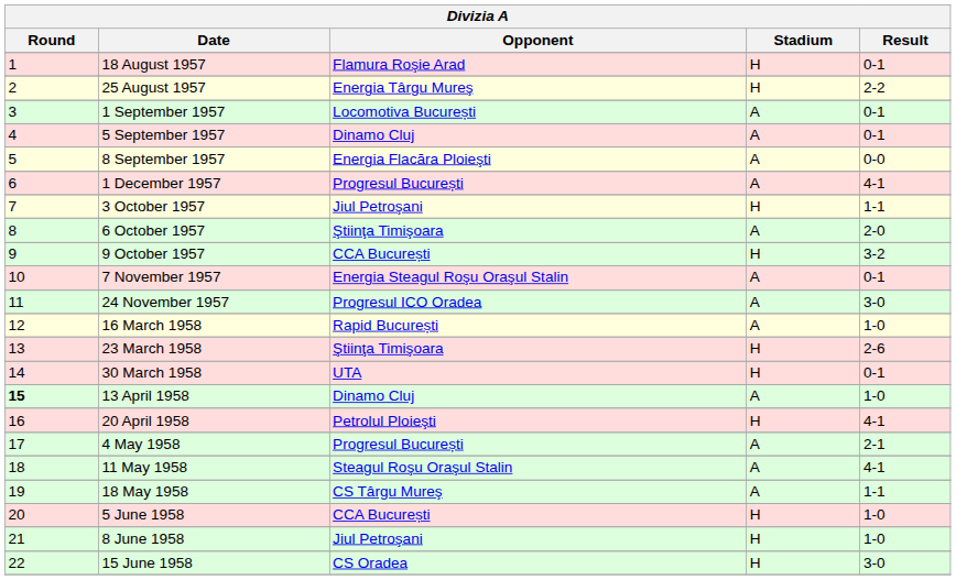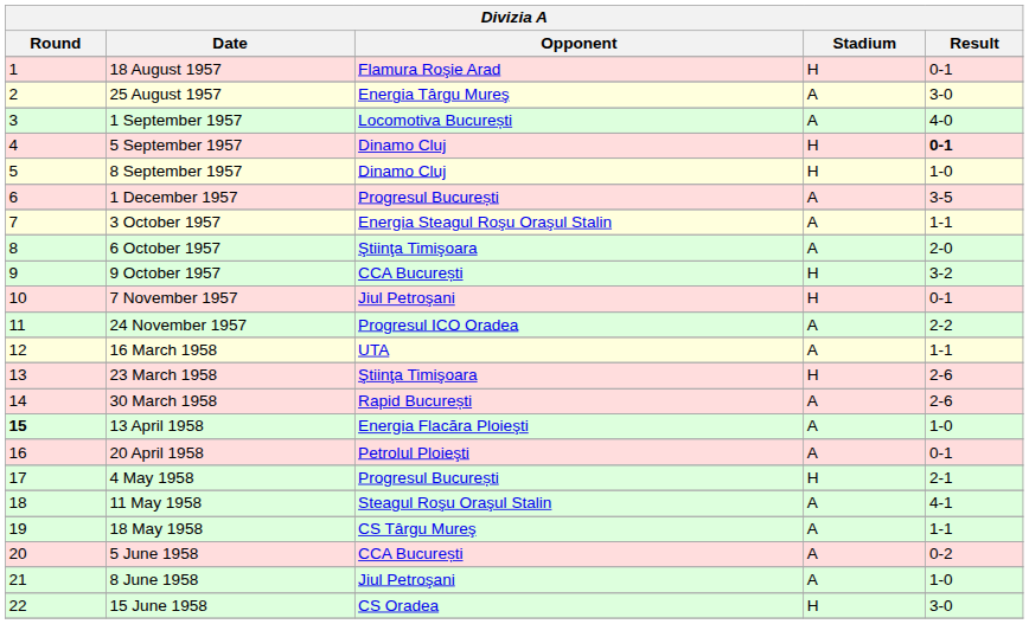 <table class="wikitable" style="width:80%;">
 <tr>
 <th colspan="5" style="text-align:center;"><em>Divizia A</em></th>
 </tr>
 <tr>
 <th>Round</th>
 <th>Date</th>
 <th>Opponent</th>
 <th>Stadium</th>
 <th>Result</th>
 </tr>
 <tr>
 </tr>
 <tr bgcolor="#ffdddd">
 <td>1</td>
 <td>18 August 1957</td>
 <td><a href='#'>Flamura Roşie Arad</a></td>
 <td>H</td>
 <td>0-1</td>
 </tr>
 <tr>
 </tr>
 <tr bgcolor="#ffffdd">
 <td>2</td>
 <td>25 August 1957</td>
 <td><a href='#'>Energia Târgu Mureş</a></td>
-<td>H</td>
-<td>2-2</td>
+<td>A</td>
+<td>3-0</td>
 </tr>
 <tr>
 </tr>
 <tr bgcolor="#ddffdd">
 <td>3</td>
 <td>1 September 1957</td>
 <td><a href='#'>Locomotiva București</a></td>
 <td>A</td>
-<td>0-1</td>
+<td>4-0</td>
 </tr>
 <tr>
 </tr>
 <tr bgcolor="#ffdddd">
 <td>4</td>
 <td>5 September 1957</td>
 <td><a href='#'>Dinamo Cluj</a></td>
-<td>A</td>
-<td>0-1</td>
+<td>H</td>
+<td><strong>0-1</strong></td>
 </tr>
 <tr>
 </tr>
 <tr bgcolor="#ffffdd">
 <td>5</td>
 <td>8 September 1957</td>
-<td><a href='#'>Energia Flacăra Ploieşti</a></td>
-<td>A</td>
-<td>0-0</td>
+<td><a href='#'>Dinamo Cluj</a></td>
+<td>H</td>
+<td>1-0</td>
 </tr>
 <tr>
 </tr>
 <tr bgcolor="#ffdddd">
 <td>6</td>
 <td>1 December 1957</td>
 <td><a href='#'>Progresul București</a></td>
 <td>A</td>
-<td>4-1</td>
+<td>3-5</td>
 </tr>
 <tr>
 </tr>
 <tr bgcolor="#ffffdd">
 <td>7</td>
 <td>3 October 1957</td>
-<td><a href='#'>Jiul Petroşani</a></td>
-<td>H</td>
+<td><a href='#'>Energia Steagul Roşu Oraşul Stalin</a></td>
+<td>A</td>
 <td>1-1</td>
 </tr>
 <tr>
 </tr>
 <tr bgcolor="#ddffdd">
 <td>8</td>
 <td>6 October 1957</td>
 <td><a href='#'>Ştiinţa Timişoara</a></td>
 <td>A</td>
 <td>2-0</td>
 </tr>
 <tr>
 </tr>
 <tr bgcolor="#ddffdd">
 <td>9</td>
 <td>9 October 1957</td>
 <td><a href='#'>CCA București</a></td>
 <td>H</td>
 <td>3-2</td>
 </tr>
 <tr>
 </tr>
 <tr bgcolor="#ffdddd">
 <td>10</td>
 <td>7 November 1957</td>
-<td><a href='#'>Energia Steagul Roşu Oraşul Stalin</a></td>
-<td>A</td>
+<td><a href='#'>Jiul Petroşani</a></td>
+<td>H</td>
 <td>0-1</td>
 </tr>
 <tr>
 </tr>
 <tr bgcolor="#ddffdd">
 <td>11</td>
 <td>24 November 1957</td>
 <td><a href='#'>Progresul ICO Oradea</a></td>
 <td>A</td>
-<td>3-0</td>
+<td>2-2</td>
 </tr>
 <tr>
 </tr>
 <tr bgcolor="#ffffdd">
 <td>12</td>
 <td>16 March 1958</td>
-<td><a href='#'>Rapid București</a></td>
+<td><a href='#'>UTA</a></td>
 <td>A</td>
-<td>1-0</td>
+<td>1-1</td>
 </tr>
 <tr>
 </tr>
 <tr bgcolor="#ffdddd">
 <td>13</td>
 <td>23 March 1958</td>
 <td><a href='#'>Ştiinţa Timişoara</a></td>
 <td>H</td>
 <td>2-6</td>
 </tr>
 <tr>
 </tr>
 <tr bgcolor="#ffdddd">
 <td>14</td>
 <td>30 March 1958</td>
-<td><a href='#'>UTA</a></td>
-<td>H</td>
-<td>0-1</td>
+<td><a href='#'>Rapid București</a></td>
+<td>A</td>
+<td>2-6</td>
 </tr>
 <tr>
 </tr>
 <tr bgcolor="#ddffdd">
 <td><strong>15</strong></td>
 <td>13 April 1958</td>
-<td><a href='#'>Dinamo Cluj</a></td>
+<td><a href='#'>Energia Flacăra Ploieşti</a></td>
 <td>A</td>
 <td>1-0</td>
 </tr>
 <tr>
 </tr>
 <tr bgcolor="#ffdddd">
 <td>16</td>
 <td>20 April 1958</td>
 <td><a href='#'>Petrolul Ploieşti</a></td>
-<td>H</td>
-<td>4-1</td>
+<td>A</td>
+<td>0-1</td>
 </tr>
 <tr>
 </tr>
 <tr bgcolor="#ddffdd">
 <td>17</td>
 <td>4 May 1958</td>
 <td><a href='#'>Progresul București</a></td>
-<td>A</td>
+<td>H</td>
 <td>2-1</td>
 </tr>
 <tr>
 </tr>
 <tr bgcolor="#ddffdd">
 <td>18</td>
 <td>11 May 1958</td>
 <td><a href='#'>Steagul Roşu Oraşul Stalin</a></td>
 <td>A</td>
 <td>4-1</td>
 </tr>
 <tr>
 </tr>
 <tr bgcolor="#ddffdd">
 <td>19</td>
 <td>18 May 1958</td>
 <td><a href='#'>CS Târgu Mureş</a></td>
 <td>A</td>
 <td>1-1</td>
 </tr>
 <tr>
 </tr>
 <tr bgcolor="#ffdddd">
 <td>20</td>
 <td>5 June 1958</td>
 <td><a href='#'>CCA București</a></td>
-<td>H</td>
-<td>1-0</td>
+<td>A</td>
+<td>0-2</td>
 </tr>
 <tr>
 </tr>
 <tr bgcolor="#ddffdd">
 <td>21</td>
 <td>8 June 1958</td>
 <td><a href='#'>Jiul Petroşani</a></td>
-<td>H</td>
+<td>A</td>
 <td>1-0</td>
 </tr>
 <tr>
 </tr>
 <tr bgcolor="#ddffdd">
 <td>22</td>
 <td>15 June 1958</td>
 <td><a href='#'>CS Oradea</a></td>
 <td>H</td>
 <td>3-0</td>
 </tr>
 <tr>
 </tr>
 </table>
